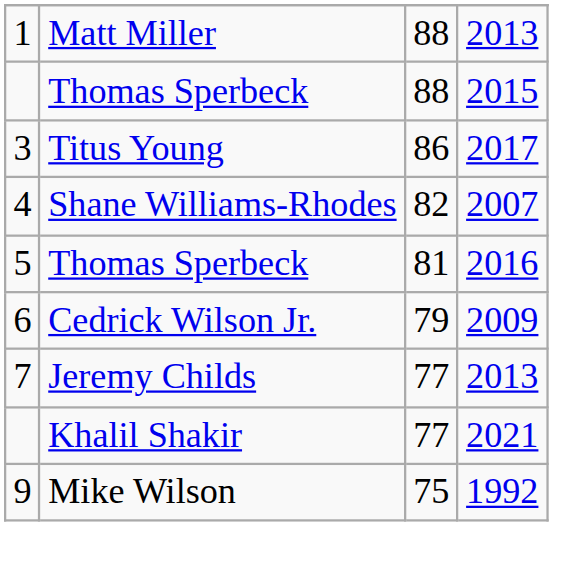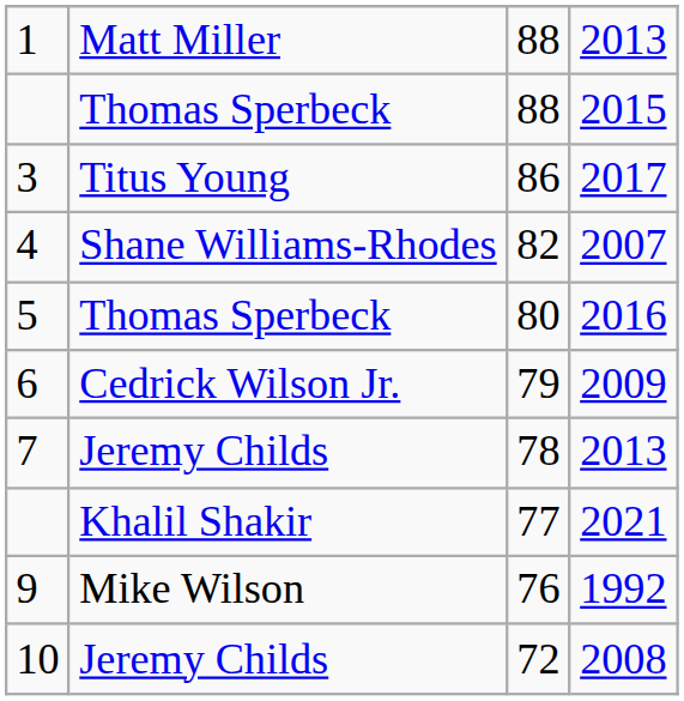 <table class="wikitable">
 <tr>
 </tr>
 <tr>
 <td>1</td>
 <td><a href='#'>Matt Miller</a></td>
 <td>88</td>
 <td><a href='#'>2013</a></td>
 </tr>
 <tr>
 <td></td>
 <td><a href='#'>Thomas Sperbeck</a></td>
 <td>88</td>
 <td><a href='#'>2015</a></td>
 </tr>
 <tr>
 <td>3</td>
 <td><a href='#'>Titus Young</a></td>
 <td>86</td>
 <td><a href='#'>2017</a></td>
 </tr>
 <tr>
 <td>4</td>
 <td><a href='#'>Shane Williams-Rhodes</a></td>
 <td>82</td>
 <td><a href='#'>2007</a></td>
 </tr>
 <tr>
 <td>5</td>
 <td><a href='#'>Thomas Sperbeck</a></td>
-<td>81</td>
+<td>80</td>
 <td><a href='#'>2016</a></td>
 </tr>
 <tr>
 <td>6</td>
 <td><a href='#'>Cedrick Wilson Jr.</a></td>
 <td>79</td>
 <td><a href='#'>2009</a></td>
 </tr>
 <tr>
 <td>7</td>
 <td><a href='#'>Jeremy Childs</a></td>
-<td>77</td>
+<td>78</td>
 <td><a href='#'>2013</a></td>
 </tr>
 <tr>
 <td></td>
 <td><a href='#'>Khalil Shakir</a></td>
 <td>77</td>
 <td><a href='#'>2021</a></td>
 </tr>
 <tr>
 <td>9</td>
 <td>Mike Wilson</td>
-<td>75</td>
+<td>76</td>
 <td><a href='#'>1992</a></td>
 </tr>
+<tr>
+<td>10</td>
+<td><a href='#'>Jeremy Childs</a></td>
+<td>72</td>
+<td><a href='#'>2008</a></td>
+</tr>
 </table>
